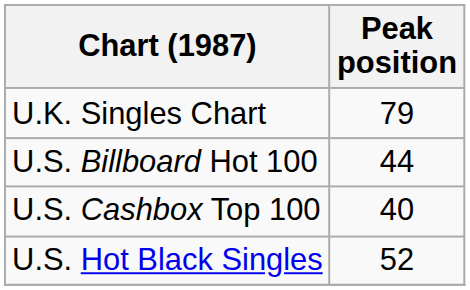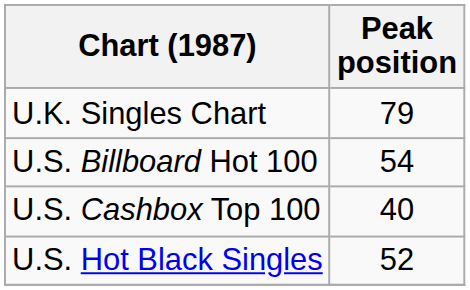 <table class="wikitable">
 <tr>
 <th align="left">Chart (1987)</th>
 <th align="left">Peak<br>position</th>
 </tr>
 <tr>
 <td align="left">U.K. Singles Chart</td>
 <td align="center">79</td>
 </tr>
 <tr>
 <td align="left">U.S. <em>Billboard</em> Hot 100</td>
-<td align="center">44</td>
+<td align="center">54</td>
 </tr>
 <tr>
 <td align="left">U.S. <em>Cashbox</em> Top 100</td>
 <td align="center">40</td>
 </tr>
 <tr>
 <td align="left">U.S. <a href='#'>Hot Black Singles</a></td>
 <td align="center">52</td>
 </tr>
 <tr>
 </tr>
 </table>
